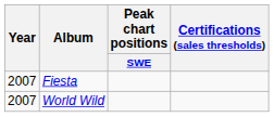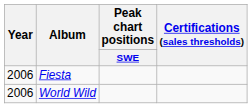 <table class="wikitable" style="text-align:center;">
 <tr>
 <th rowspan="2">Year</th>
 <th rowspan="2">Album</th>
 <th colspan="1">Peak chart positions</th>
 <th rowspan="2"><a href='#'>Certifications</a><br><small>(<a href='#'>sales thresholds</a>)</small></th>
 </tr>
 <tr style="font-size:smaller;">
 <th width="35"><a href='#'>SWE</a><br></th>
 </tr>
 <tr>
-<td>2007</td>
+<td>2006</td>
 <td align="left"><em><a href='#'>Fiesta</a></em></td>
 <td></td>
 <td></td>
 </tr>
 <tr>
-<td>2007</td>
+<td>2006</td>
 <td align="left"><em><a href='#'>World Wild</a></em></td>
 <td></td>
 <td></td>
 </tr>
 </table>
